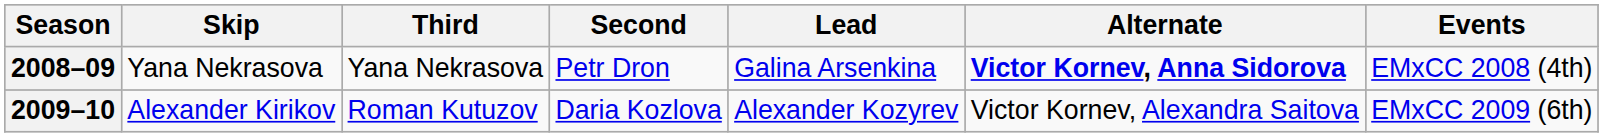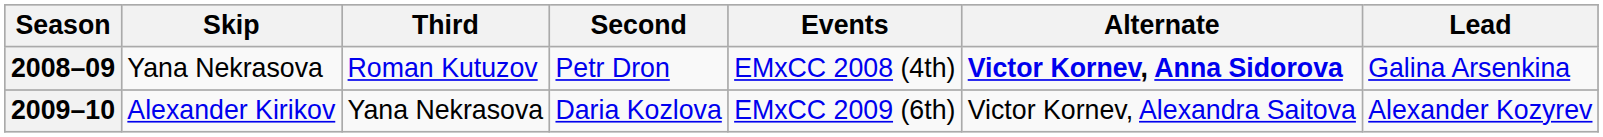 <table class="wikitable">
 <tr>
 <th scope="col">Season</th>
 <th scope="col">Skip</th>
 <th scope="col">Third</th>
 <th scope="col">Second</th>
+<th scope="col">Events</th>
+<th scope="col">Alternate</th>
 <th scope="col">Lead</th>
-<th scope="col">Alternate</th>
-<th scope="col">Events</th>
 </tr>
 <tr>
 <th scope="row">2008–09</th>
 <td>Yana Nekrasova</td>
-<td>Yana Nekrasova</td>
+<td><a href='#'>Roman Kutuzov</a></td>
 <td><a href='#'>Petr Dron</a></td>
+<td><a href='#'>EMxCC 2008</a> (4th)</td>
+<td><strong><a href='#'>Victor Kornev</a>, <a href='#'>Anna Sidorova</a></strong></td>
 <td><a href='#'>Galina Arsenkina</a></td>
-<td><strong><a href='#'>Victor Kornev</a>, <a href='#'>Anna Sidorova</a></strong></td>
-<td><a href='#'>EMxCC 2008</a> (4th)</td>
 </tr>
 <tr>
 <th scope="row">2009–10</th>
 <td><a href='#'>Alexander Kirikov</a></td>
-<td><a href='#'>Roman Kutuzov</a></td>
+<td>Yana Nekrasova</td>
 <td><a href='#'>Daria Kozlova</a></td>
+<td><a href='#'>EMxCC 2009</a> (6th)</td>
+<td>Victor Kornev, <a href='#'>Alexandra Saitova</a></td>
 <td><a href='#'>Alexander Kozyrev</a></td>
-<td>Victor Kornev, <a href='#'>Alexandra Saitova</a></td>
-<td><a href='#'>EMxCC 2009</a> (6th)</td>
 </tr>
 </table>
